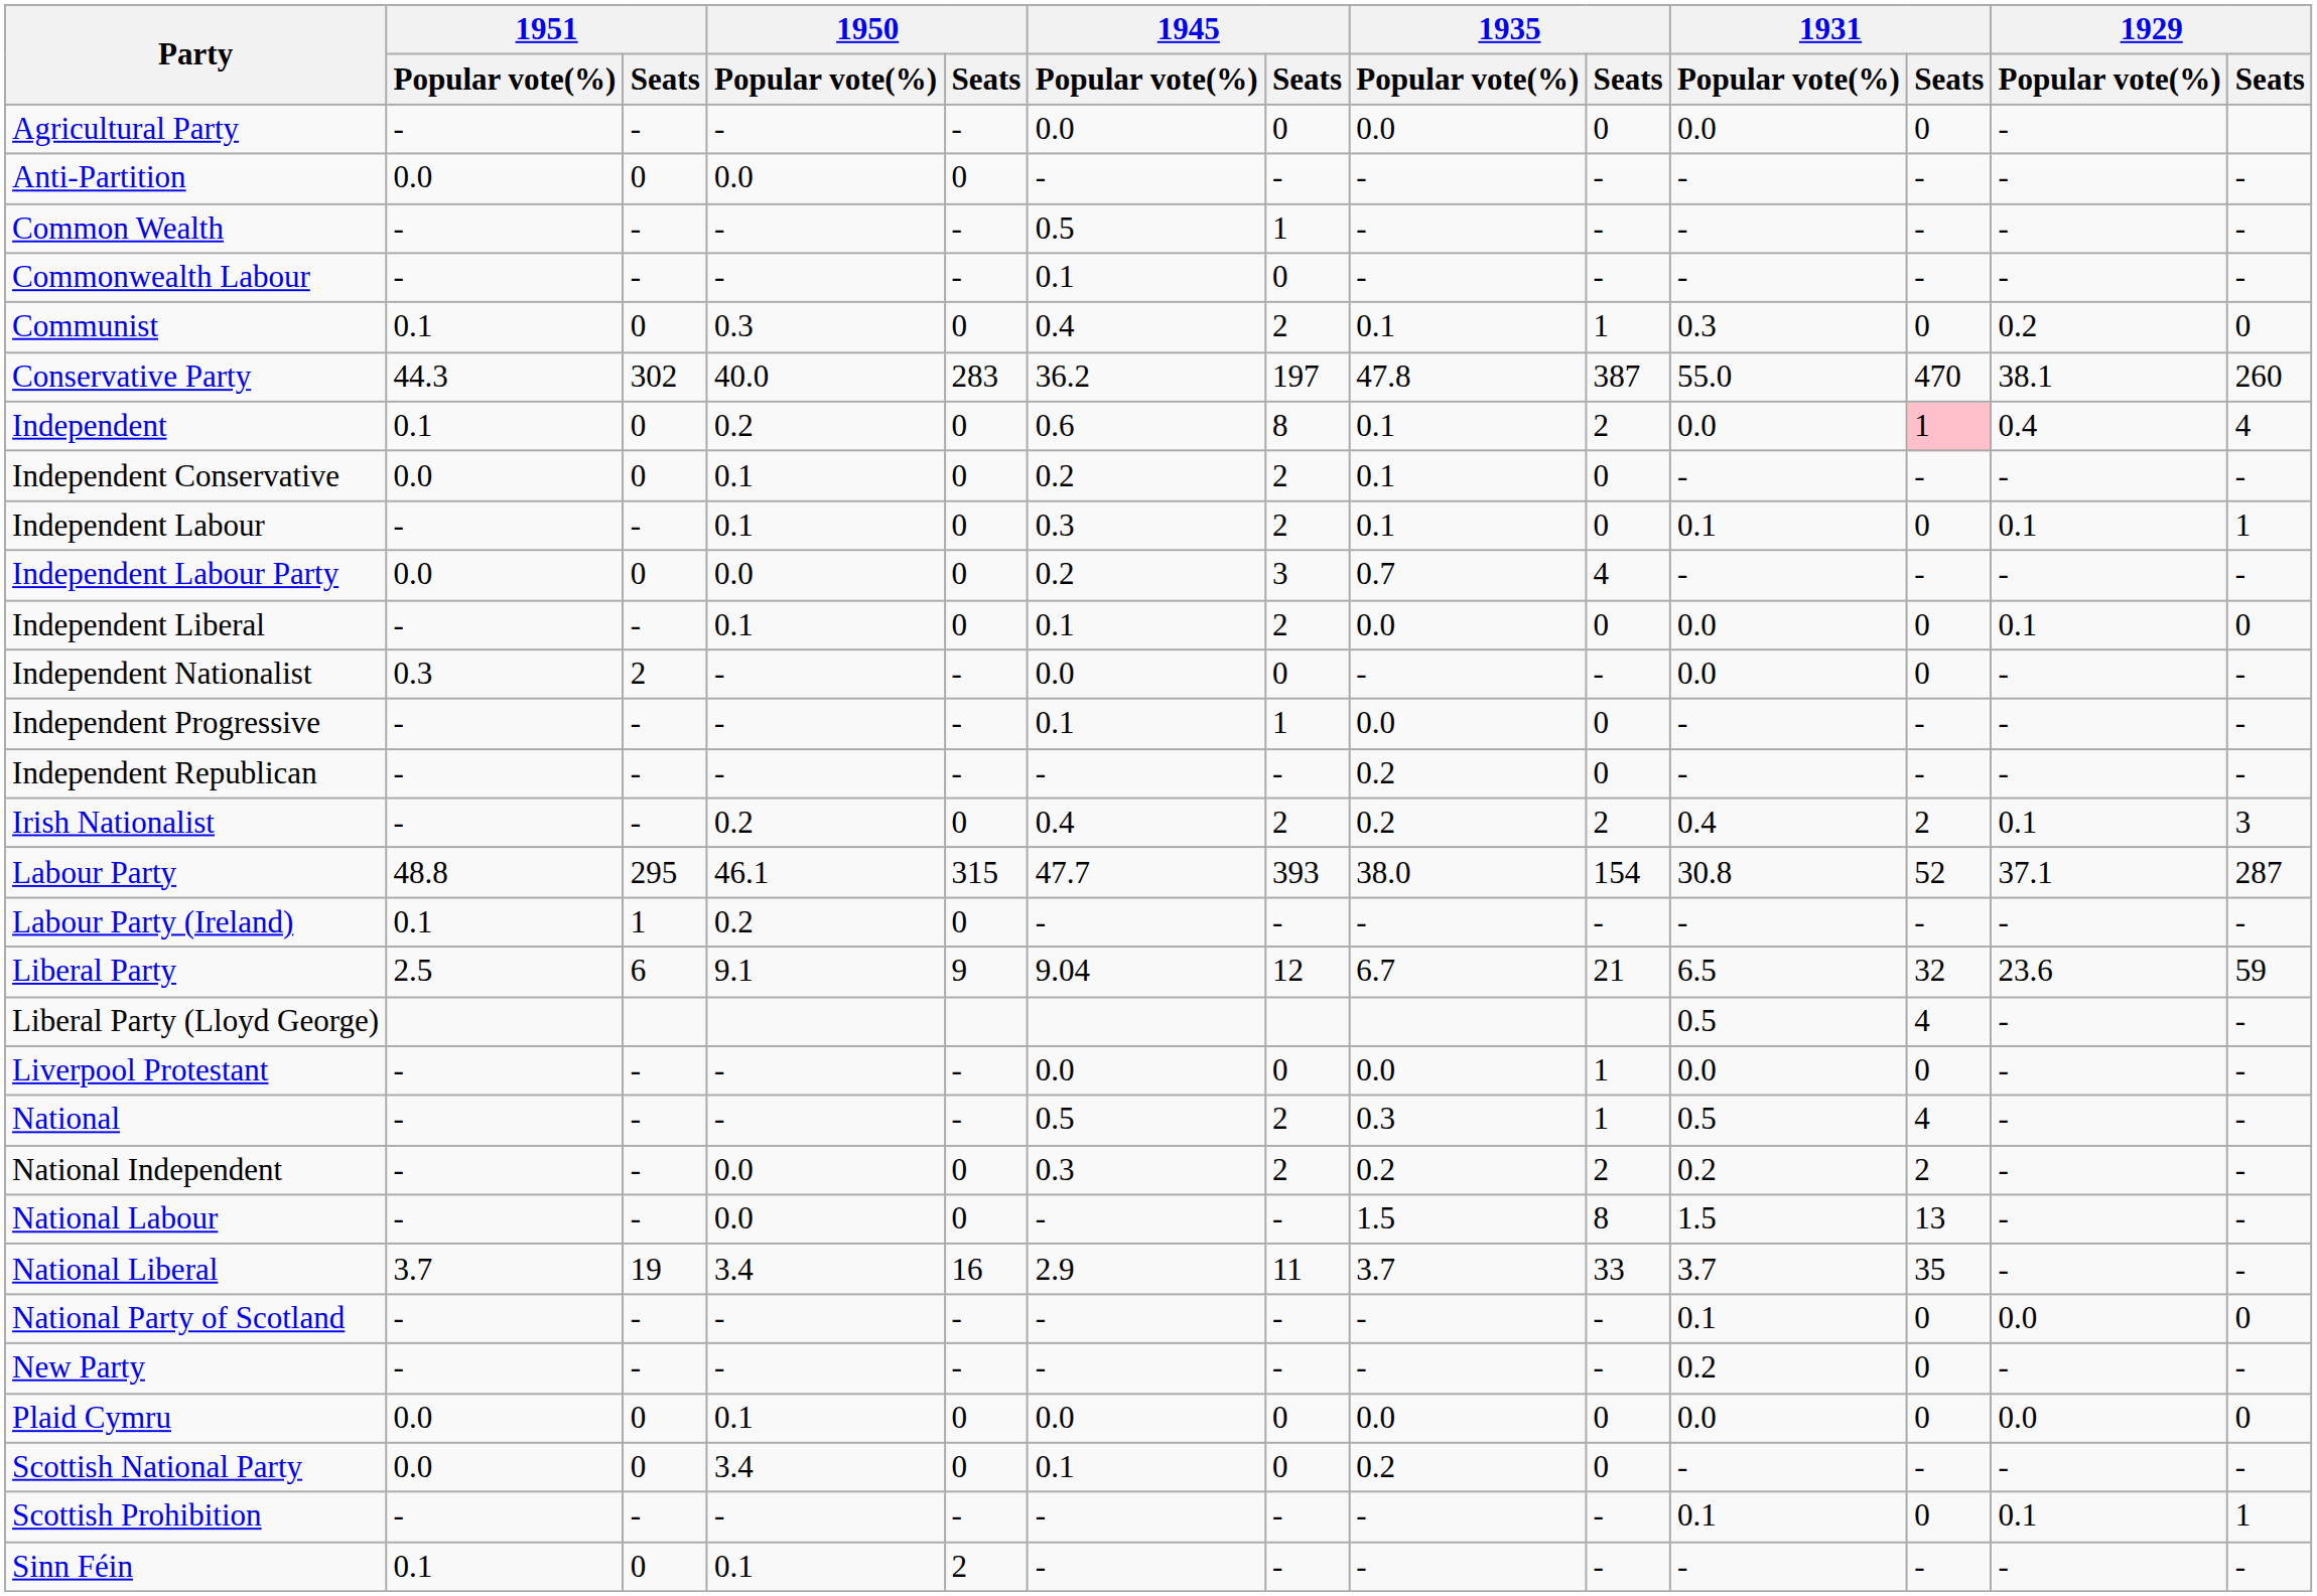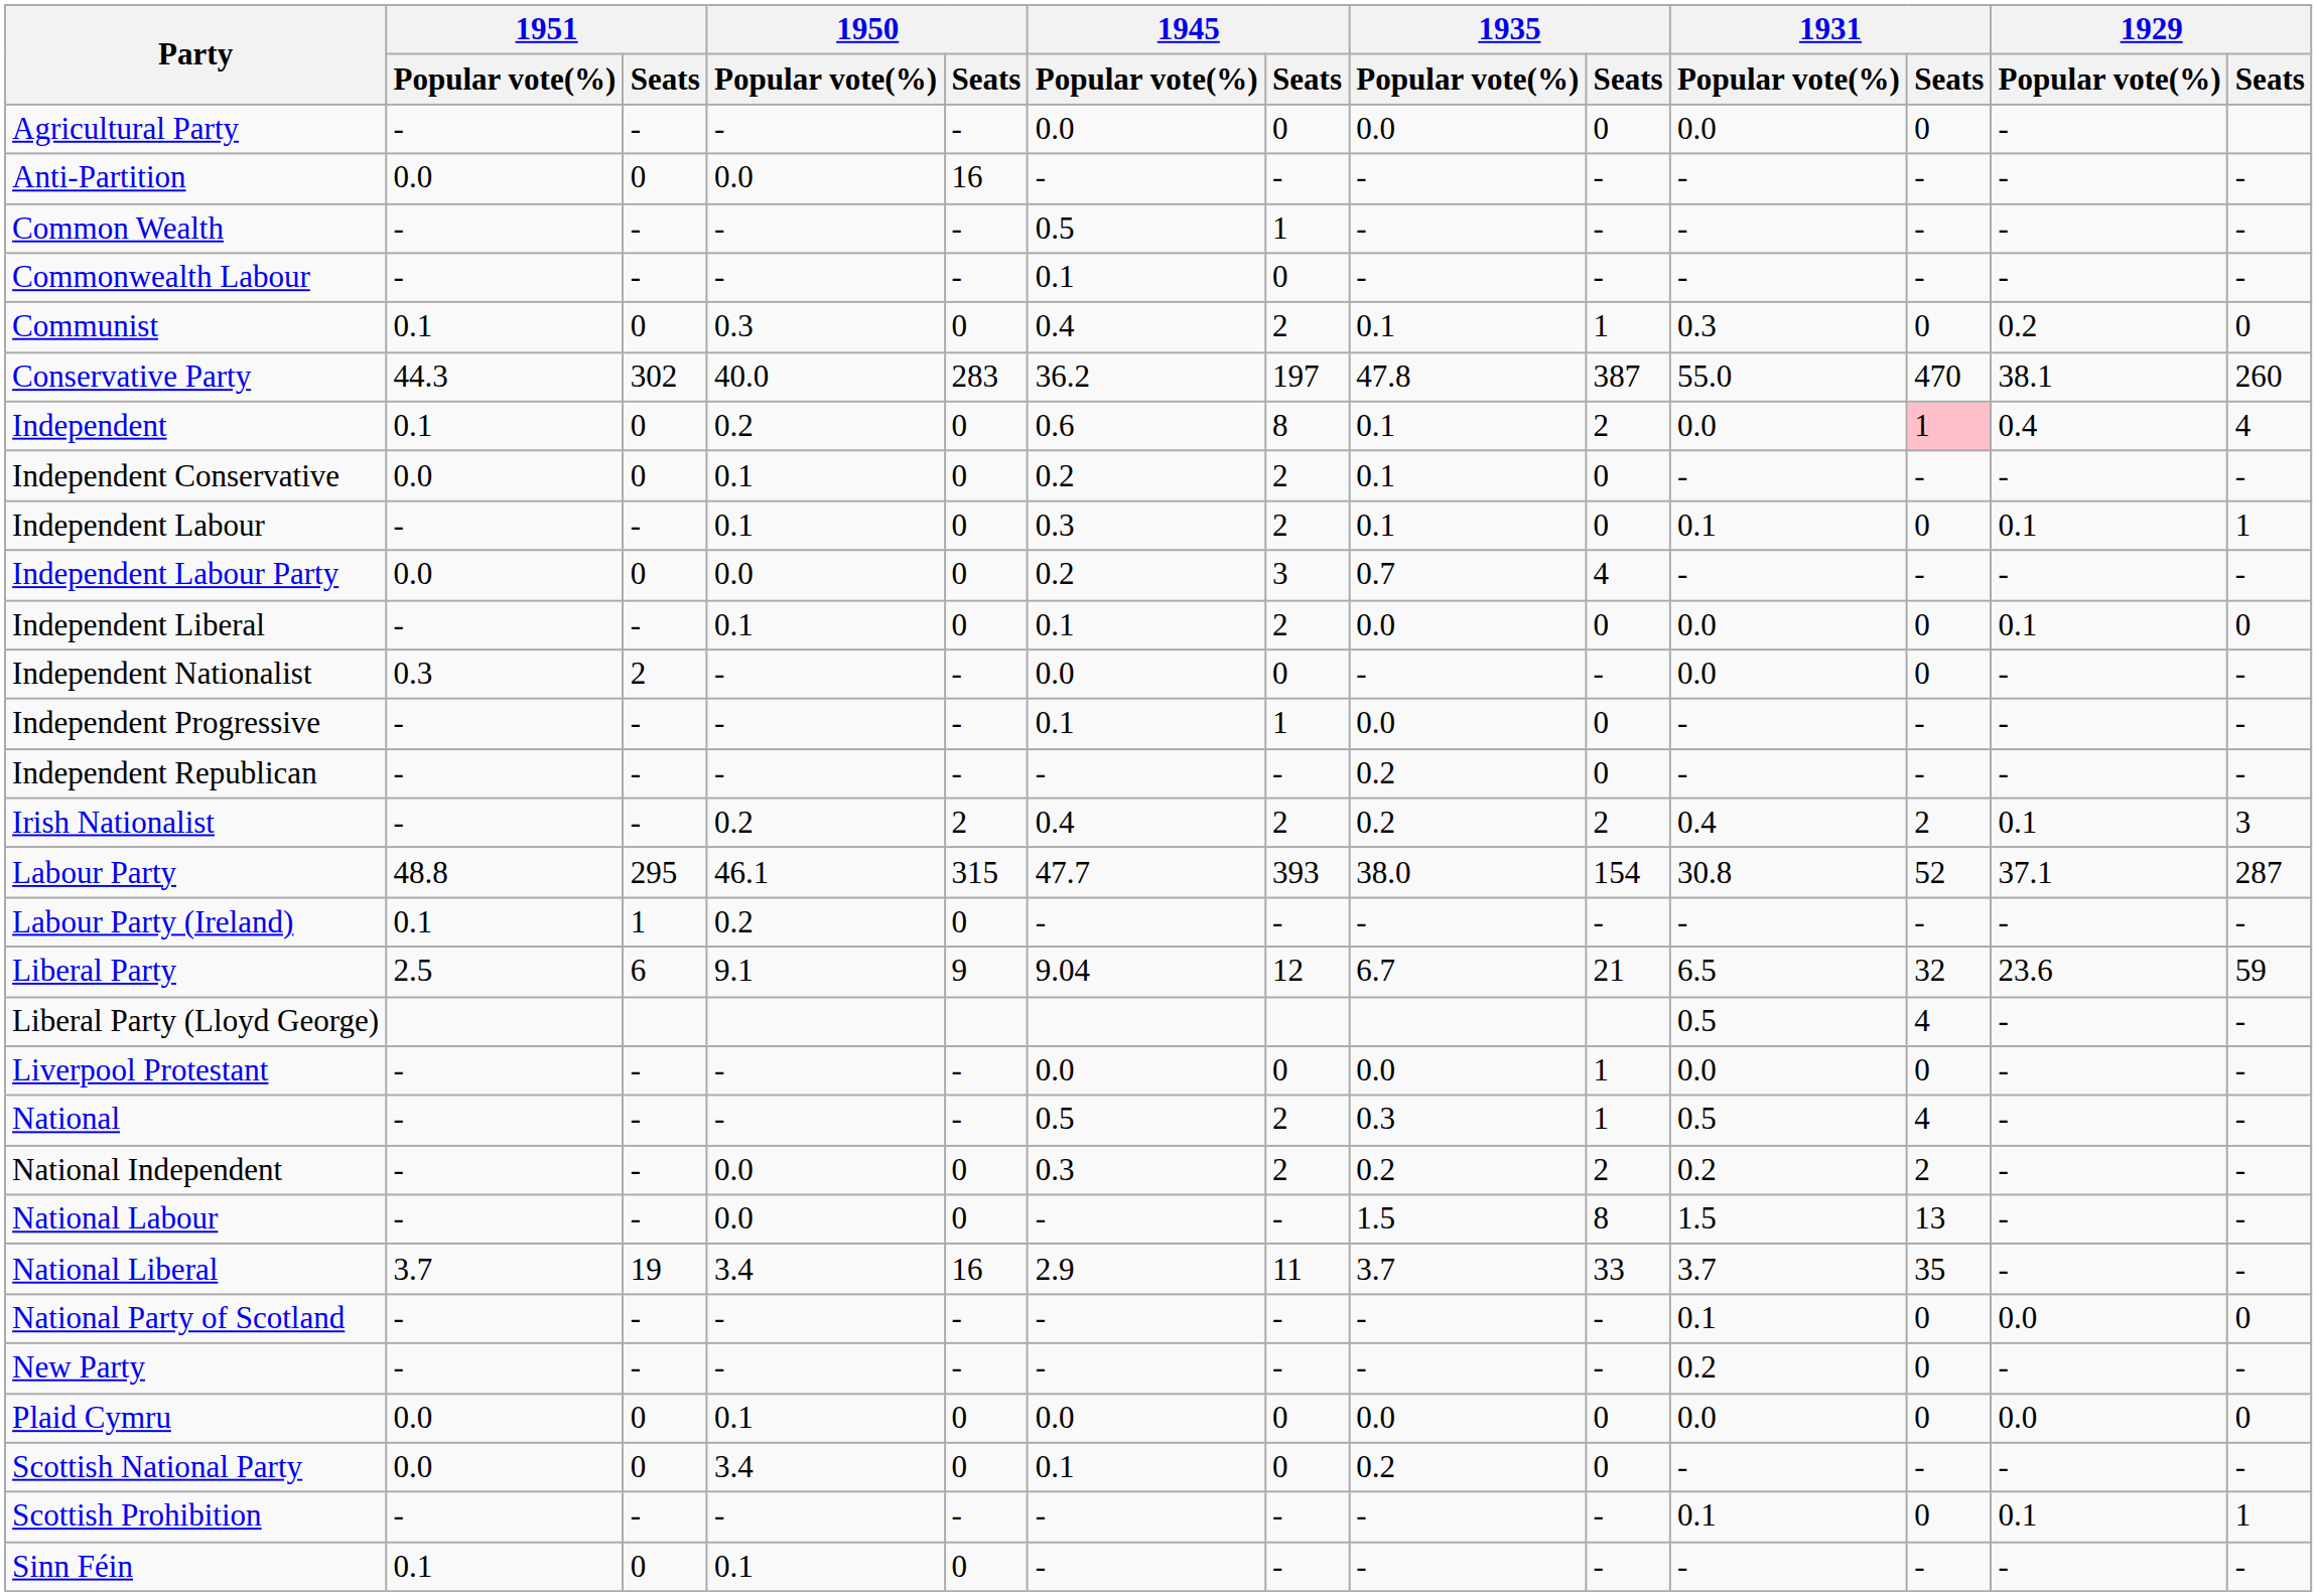 <table class="wikitable sortable">
 <tr>
 <th rowspan="2">Party</th>
 <th colspan="2"><a href='#'>1951</a></th>
 <th colspan="2"><a href='#'>1950</a></th>
 <th colspan="2"><a href='#'>1945</a></th>
 <th colspan="2"><a href='#'>1935</a></th>
 <th colspan="2"><a href='#'>1931</a></th>
 <th colspan="2"><a href='#'>1929</a></th>
 </tr>
 <tr>
 <th>Popular vote(%)</th>
 <th>Seats</th>
 <th>Popular vote(%)</th>
 <th>Seats</th>
 <th>Popular vote(%)</th>
 <th>Seats</th>
 <th>Popular vote(%)</th>
 <th>Seats</th>
 <th>Popular vote(%)</th>
 <th>Seats</th>
 <th>Popular vote(%)</th>
 <th>Seats</th>
 </tr>
 <tr>
 <td><a href='#'>Agricultural Party</a></td>
 <td>-</td>
 <td>-</td>
 <td>-</td>
 <td>-</td>
 <td>0.0</td>
 <td>0</td>
 <td>0.0</td>
 <td>0</td>
 <td>0.0</td>
 <td>0</td>
 <td>-</td>
 </tr>
 <tr>
 <td><a href='#'>Anti-Partition</a></td>
 <td>0.0</td>
 <td>0</td>
 <td>0.0</td>
-<td>0</td>
+<td>16</td>
 <td>-</td>
 <td>-</td>
 <td>-</td>
 <td>-</td>
 <td>-</td>
 <td>-</td>
 <td>-</td>
 <td>-</td>
 </tr>
 <tr>
 <td><a href='#'>Common Wealth</a></td>
 <td>-</td>
 <td>-</td>
 <td>-</td>
 <td>-</td>
 <td>0.5</td>
 <td>1</td>
 <td>-</td>
 <td>-</td>
 <td>-</td>
 <td>-</td>
 <td>-</td>
 <td>-</td>
 </tr>
 <tr>
 <td><a href='#'>Commonwealth Labour</a></td>
 <td>-</td>
 <td>-</td>
 <td>-</td>
 <td>-</td>
 <td>0.1</td>
 <td>0</td>
 <td>-</td>
 <td>-</td>
 <td>-</td>
 <td>-</td>
 <td>-</td>
 <td>-</td>
 </tr>
 <tr>
 <td><a href='#'>Communist</a></td>
 <td>0.1</td>
 <td>0</td>
 <td>0.3</td>
 <td>0</td>
 <td>0.4</td>
 <td>2</td>
 <td>0.1</td>
 <td>1</td>
 <td>0.3</td>
 <td>0</td>
 <td>0.2</td>
 <td>0</td>
 </tr>
 <tr>
 <td><a href='#'>Conservative Party</a></td>
 <td>44.3</td>
 <td>302</td>
 <td>40.0</td>
 <td>283</td>
 <td>36.2</td>
 <td>197</td>
 <td>47.8</td>
 <td>387</td>
 <td>55.0</td>
 <td>470</td>
 <td>38.1</td>
 <td>260</td>
 </tr>
 <tr>
 <td><a href='#'>Independent</a></td>
 <td>0.1</td>
 <td>0</td>
 <td>0.2</td>
 <td>0</td>
 <td>0.6</td>
 <td>8</td>
 <td>0.1</td>
 <td>2</td>
 <td>0.0</td>
 <td style="background: pink;">1</td>
 <td>0.4</td>
 <td>4</td>
 </tr>
 <tr>
 <td>Independent Conservative</td>
 <td>0.0</td>
 <td>0</td>
 <td>0.1</td>
 <td>0</td>
 <td>0.2</td>
 <td>2</td>
 <td>0.1</td>
 <td>0</td>
 <td>-</td>
 <td>-</td>
 <td>-</td>
 <td>-</td>
 </tr>
 <tr>
 <td>Independent Labour</td>
 <td>-</td>
 <td>-</td>
 <td>0.1</td>
 <td>0</td>
 <td>0.3</td>
 <td>2</td>
 <td>0.1</td>
 <td>0</td>
 <td>0.1</td>
 <td>0</td>
 <td>0.1</td>
 <td>1</td>
 </tr>
 <tr>
 <td><a href='#'>Independent Labour Party</a></td>
 <td>0.0</td>
 <td>0</td>
 <td>0.0</td>
 <td>0</td>
 <td>0.2</td>
 <td>3</td>
 <td>0.7</td>
 <td>4</td>
 <td>-</td>
 <td>-</td>
 <td>-</td>
 <td>-</td>
 </tr>
 <tr>
 <td>Independent Liberal</td>
 <td>-</td>
 <td>-</td>
 <td>0.1</td>
 <td>0</td>
 <td>0.1</td>
 <td>2</td>
 <td>0.0</td>
 <td>0</td>
 <td>0.0</td>
 <td>0</td>
 <td>0.1</td>
 <td>0</td>
 </tr>
 <tr>
 <td>Independent Nationalist</td>
 <td>0.3</td>
 <td>2</td>
 <td>-</td>
 <td>-</td>
 <td>0.0</td>
 <td>0</td>
 <td>-</td>
 <td>-</td>
 <td>0.0</td>
 <td>0</td>
 <td>-</td>
 <td>-</td>
 </tr>
 <tr>
 <td>Independent Progressive</td>
 <td>-</td>
 <td>-</td>
 <td>-</td>
 <td>-</td>
 <td>0.1</td>
 <td>1</td>
 <td>0.0</td>
 <td>0</td>
 <td>-</td>
 <td>-</td>
 <td>-</td>
 <td>-</td>
 </tr>
 <tr>
 <td>Independent Republican</td>
 <td>-</td>
 <td>-</td>
 <td>-</td>
 <td>-</td>
 <td>-</td>
 <td>-</td>
 <td>0.2</td>
 <td>0</td>
 <td>-</td>
 <td>-</td>
 <td>-</td>
 <td>-</td>
 </tr>
 <tr>
 <td><a href='#'>Irish Nationalist</a></td>
 <td>-</td>
 <td>-</td>
 <td>0.2</td>
-<td>0</td>
+<td>2</td>
 <td>0.4</td>
 <td>2</td>
 <td>0.2</td>
 <td>2</td>
 <td>0.4</td>
 <td>2</td>
 <td>0.1</td>
 <td>3</td>
 </tr>
 <tr>
 <td><a href='#'>Labour Party</a></td>
 <td>48.8</td>
 <td>295</td>
 <td>46.1</td>
 <td>315</td>
 <td>47.7</td>
 <td>393</td>
 <td>38.0</td>
 <td>154</td>
 <td>30.8</td>
 <td>52</td>
 <td>37.1</td>
 <td>287</td>
 </tr>
 <tr>
 <td><a href='#'>Labour Party (Ireland)</a></td>
 <td>0.1</td>
 <td>1</td>
 <td>0.2</td>
 <td>0</td>
 <td>-</td>
 <td>-</td>
 <td>-</td>
 <td>-</td>
 <td>-</td>
 <td>-</td>
 <td>-</td>
 <td>-</td>
 </tr>
 <tr>
 <td><a href='#'>Liberal Party</a></td>
 <td>2.5</td>
 <td>6</td>
 <td>9.1</td>
 <td>9</td>
 <td>9.04</td>
 <td>12</td>
 <td>6.7</td>
 <td>21</td>
 <td>6.5</td>
 <td>32</td>
 <td>23.6</td>
 <td>59</td>
 </tr>
 <tr>
 <td>Liberal Party (Lloyd George)</td>
 <td></td>
 <td></td>
 <td></td>
 <td></td>
 <td></td>
 <td></td>
 <td></td>
 <td></td>
 <td>0.5</td>
 <td>4</td>
 <td>-</td>
 <td>-</td>
 </tr>
 <tr>
 <td><a href='#'>Liverpool Protestant</a></td>
 <td>-</td>
 <td>-</td>
 <td>-</td>
 <td>-</td>
 <td>0.0</td>
 <td>0</td>
 <td>0.0</td>
 <td>1</td>
 <td>0.0</td>
 <td>0</td>
 <td>-</td>
 <td>-</td>
 </tr>
 <tr>
 <td><a href='#'>National</a></td>
 <td>-</td>
 <td>-</td>
 <td>-</td>
 <td>-</td>
 <td>0.5</td>
 <td>2</td>
 <td>0.3</td>
 <td>1</td>
 <td>0.5</td>
 <td>4</td>
 <td>-</td>
 <td>-</td>
 </tr>
 <tr>
 <td>National Independent</td>
 <td>-</td>
 <td>-</td>
 <td>0.0</td>
 <td>0</td>
 <td>0.3</td>
 <td>2</td>
 <td>0.2</td>
 <td>2</td>
 <td>0.2</td>
 <td>2</td>
 <td>-</td>
 <td>-</td>
 </tr>
 <tr>
 <td><a href='#'>National Labour</a></td>
 <td>-</td>
 <td>-</td>
 <td>0.0</td>
 <td>0</td>
 <td>-</td>
 <td>-</td>
 <td>1.5</td>
 <td>8</td>
 <td>1.5</td>
 <td>13</td>
 <td>-</td>
 <td>-</td>
 </tr>
 <tr>
 <td><a href='#'>National Liberal</a></td>
 <td>3.7</td>
 <td>19</td>
 <td>3.4</td>
 <td>16</td>
 <td>2.9</td>
 <td>11</td>
 <td>3.7</td>
 <td>33</td>
 <td>3.7</td>
 <td>35</td>
 <td>-</td>
 <td>-</td>
 </tr>
 <tr>
 <td><a href='#'>National Party of Scotland</a></td>
 <td>-</td>
 <td>-</td>
 <td>-</td>
 <td>-</td>
 <td>-</td>
 <td>-</td>
 <td>-</td>
 <td>-</td>
 <td>0.1</td>
 <td>0</td>
 <td>0.0</td>
 <td>0</td>
 </tr>
 <tr>
 <td><a href='#'>New Party</a></td>
 <td>-</td>
 <td>-</td>
 <td>-</td>
 <td>-</td>
 <td>-</td>
 <td>-</td>
 <td>-</td>
 <td>-</td>
 <td>0.2</td>
 <td>0</td>
 <td>-</td>
 <td>-</td>
 </tr>
 <tr>
 <td><a href='#'>Plaid Cymru</a></td>
 <td>0.0</td>
 <td>0</td>
 <td>0.1</td>
 <td>0</td>
 <td>0.0</td>
 <td>0</td>
 <td>0.0</td>
 <td>0</td>
 <td>0.0</td>
 <td>0</td>
 <td>0.0</td>
 <td>0</td>
 </tr>
 <tr>
 <td><a href='#'>Scottish National Party</a></td>
 <td>0.0</td>
 <td>0</td>
 <td>3.4</td>
 <td>0</td>
 <td>0.1</td>
 <td>0</td>
 <td>0.2</td>
 <td>0</td>
 <td>-</td>
 <td>-</td>
 <td>-</td>
 <td>-</td>
 </tr>
 <tr>
 <td><a href='#'>Scottish Prohibition</a></td>
 <td>-</td>
 <td>-</td>
 <td>-</td>
 <td>-</td>
 <td>-</td>
 <td>-</td>
 <td>-</td>
 <td>-</td>
 <td>0.1</td>
 <td>0</td>
 <td>0.1</td>
 <td>1</td>
 </tr>
 <tr>
 <td><a href='#'>Sinn Féin</a></td>
 <td>0.1</td>
 <td>0</td>
 <td>0.1</td>
-<td>2</td>
+<td>0</td>
 <td>-</td>
 <td>-</td>
 <td>-</td>
 <td>-</td>
 <td>-</td>
 <td>-</td>
 <td>-</td>
 <td>-</td>
 </tr>
 </table>
